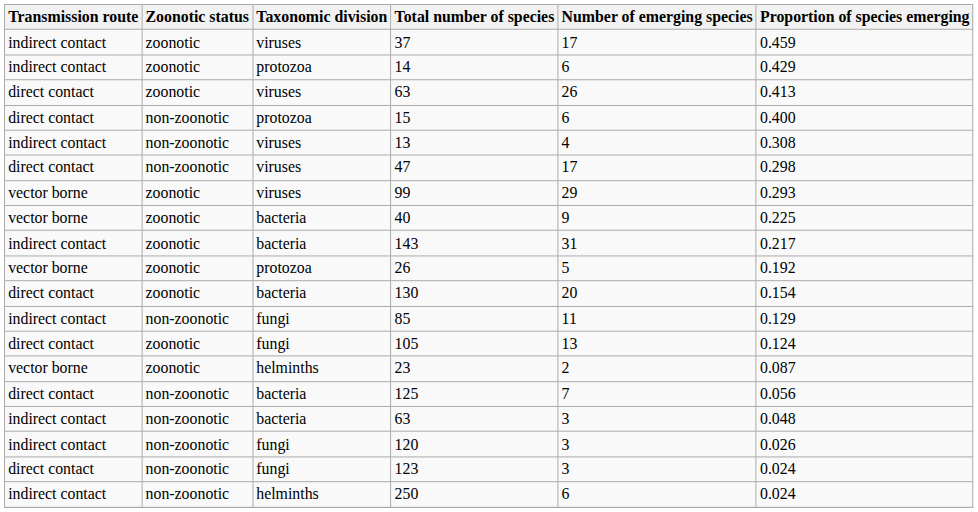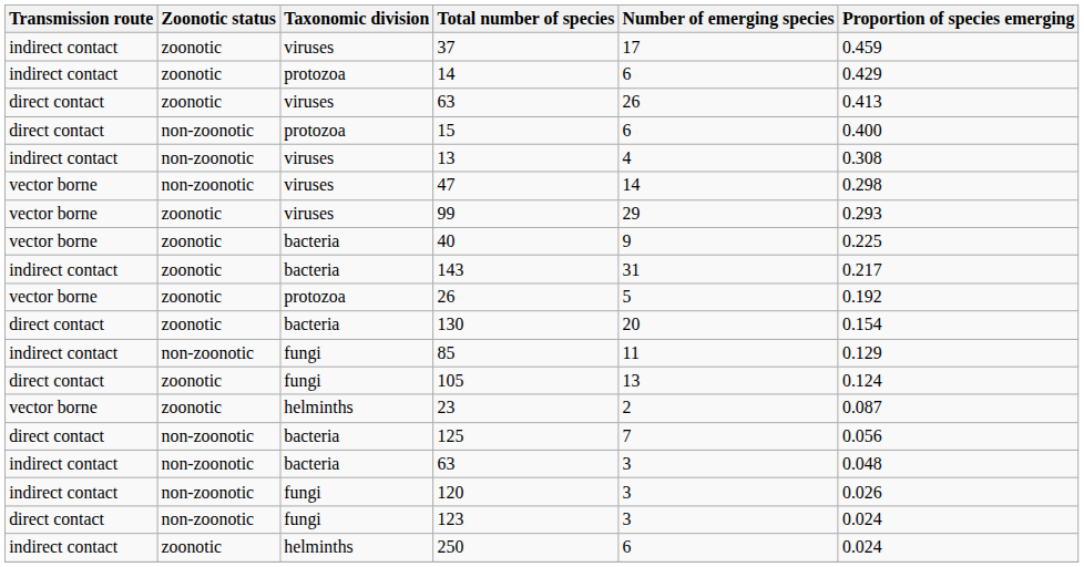 <table class="wikitable sortable mw-collapsible mw-collapsed">
 <tr>
 <th>Transmission route</th>
 <th>Zoonotic status</th>
 <th>Taxonomic division</th>
 <th>Total number of species</th>
 <th>Number of emerging species</th>
 <th>Proportion of species emerging</th>
 </tr>
 <tr>
 <td>indirect contact</td>
 <td>zoonotic</td>
 <td>viruses</td>
 <td>37</td>
 <td>17</td>
 <td>0.459</td>
 </tr>
 <tr>
 <td>indirect contact</td>
 <td>zoonotic</td>
 <td>protozoa</td>
 <td>14</td>
 <td>6</td>
 <td>0.429</td>
 </tr>
 <tr>
 <td>direct contact</td>
 <td>zoonotic</td>
 <td>viruses</td>
 <td>63</td>
 <td>26</td>
 <td>0.413</td>
 </tr>
 <tr>
 <td>direct contact</td>
 <td>non-zoonotic</td>
 <td>protozoa</td>
 <td>15</td>
 <td>6</td>
 <td>0.400</td>
 </tr>
 <tr>
 <td>indirect contact</td>
 <td>non-zoonotic</td>
 <td>viruses</td>
 <td>13</td>
 <td>4</td>
 <td>0.308</td>
 </tr>
 <tr>
-<td>direct contact</td>
+<td>vector borne</td>
 <td>non-zoonotic</td>
 <td>viruses</td>
 <td>47</td>
-<td>17</td>
+<td>14</td>
 <td>0.298</td>
 </tr>
 <tr>
 <td>vector borne</td>
 <td>zoonotic</td>
 <td>viruses</td>
 <td>99</td>
 <td>29</td>
 <td>0.293</td>
 </tr>
 <tr>
 <td>vector borne</td>
 <td>zoonotic</td>
 <td>bacteria</td>
 <td>40</td>
 <td>9</td>
 <td>0.225</td>
 </tr>
 <tr>
 <td>indirect contact</td>
 <td>zoonotic</td>
 <td>bacteria</td>
 <td>143</td>
 <td>31</td>
 <td>0.217</td>
 </tr>
 <tr>
 <td>vector borne</td>
 <td>zoonotic</td>
 <td>protozoa</td>
 <td>26</td>
 <td>5</td>
 <td>0.192</td>
 </tr>
 <tr>
 <td>direct contact</td>
 <td>zoonotic</td>
 <td>bacteria</td>
 <td>130</td>
 <td>20</td>
 <td>0.154</td>
 </tr>
 <tr>
 <td>indirect contact</td>
 <td>non-zoonotic</td>
 <td>fungi</td>
 <td>85</td>
 <td>11</td>
 <td>0.129</td>
 </tr>
 <tr>
 <td>direct contact</td>
 <td>zoonotic</td>
 <td>fungi</td>
 <td>105</td>
 <td>13</td>
 <td>0.124</td>
 </tr>
 <tr>
 <td>vector borne</td>
 <td>zoonotic</td>
 <td>helminths</td>
 <td>23</td>
 <td>2</td>
 <td>0.087</td>
 </tr>
 <tr>
 <td>direct contact</td>
 <td>non-zoonotic</td>
 <td>bacteria</td>
 <td>125</td>
 <td>7</td>
 <td>0.056</td>
 </tr>
 <tr>
 <td>indirect contact</td>
 <td>non-zoonotic</td>
 <td>bacteria</td>
 <td>63</td>
 <td>3</td>
 <td>0.048</td>
 </tr>
 <tr>
 <td>indirect contact</td>
 <td>non-zoonotic</td>
 <td>fungi</td>
 <td>120</td>
 <td>3</td>
 <td>0.026</td>
 </tr>
 <tr>
 <td>direct contact</td>
 <td>non-zoonotic</td>
 <td>fungi</td>
 <td>123</td>
 <td>3</td>
 <td>0.024</td>
 </tr>
 <tr>
 <td>indirect contact</td>
-<td>non-zoonotic</td>
+<td>zoonotic</td>
 <td>helminths</td>
 <td>250</td>
 <td>6</td>
 <td>0.024</td>
 </tr>
 <tr>
 </tr>
 </table>
